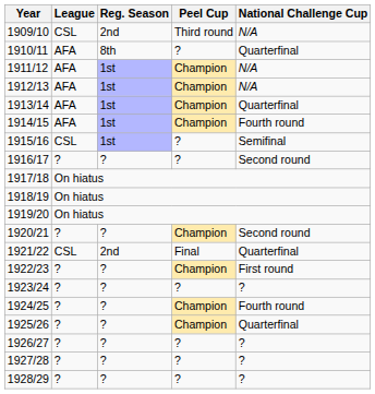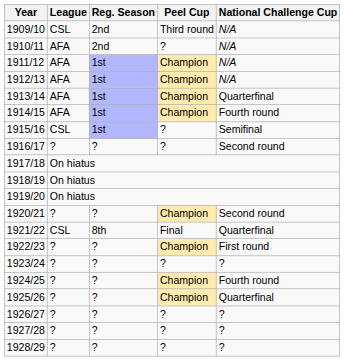 <table class="wikitable">
 <tr>
 <th>Year</th>
 <th>League</th>
 <th>Reg. Season</th>
 <th>Peel Cup</th>
 <th>National Challenge Cup</th>
 </tr>
 <tr>
 <td>1909/10</td>
 <td>CSL</td>
 <td>2nd</td>
 <td>Third round</td>
 <td><em>N/A</em></td>
 </tr>
 <tr>
 <td>1910/11</td>
 <td>AFA</td>
-<td>8th</td>
+<td>2nd</td>
 <td>?</td>
-<td>Quarterfinal</td>
+<td><em>N/A</em></td>
 </tr>
 <tr>
 <td>1911/12</td>
 <td>AFA</td>
 <td bgcolor="B3B7FF">1st</td>
 <td bgcolor="FFEBAD">Champion</td>
 <td><em>N/A</em></td>
 </tr>
 <tr>
 <td>1912/13</td>
 <td>AFA</td>
 <td bgcolor="B3B7FF">1st</td>
 <td bgcolor="FFEBAD">Champion</td>
 <td><em>N/A</em></td>
 </tr>
 <tr>
 <td>1913/14</td>
 <td>AFA</td>
 <td bgcolor="B3B7FF">1st</td>
 <td bgcolor="FFEBAD">Champion</td>
 <td>Quarterfinal</td>
 </tr>
 <tr>
 <td>1914/15</td>
 <td>AFA</td>
 <td bgcolor="B3B7FF">1st</td>
 <td bgcolor="FFEBAD">Champion</td>
 <td>Fourth round</td>
 </tr>
 <tr>
 <td>1915/16</td>
 <td>CSL</td>
 <td bgcolor="B3B7FF">1st</td>
 <td>?</td>
 <td>Semifinal</td>
 </tr>
 <tr>
 <td>1916/17</td>
 <td>?</td>
 <td>?</td>
 <td>?</td>
 <td>Second round</td>
 </tr>
 <tr>
 <td>1917/18</td>
 <td colspan=4>On hiatus</td>
 </tr>
 <tr>
 <td>1918/19</td>
 <td colspan=4>On hiatus</td>
 </tr>
 <tr>
 <td>1919/20</td>
 <td colspan=4>On hiatus</td>
 </tr>
 <tr>
 <td>1920/21</td>
 <td>?</td>
 <td>?</td>
 <td bgcolor="FFEBAD">Champion</td>
 <td>Second round</td>
 </tr>
 <tr>
 <td>1921/22</td>
 <td>CSL</td>
-<td>2nd</td>
+<td>8th</td>
 <td>Final</td>
 <td>Quarterfinal</td>
 </tr>
 <tr>
 <td>1922/23</td>
 <td>?</td>
 <td>?</td>
 <td bgcolor="FFEBAD">Champion</td>
 <td>First round</td>
 </tr>
 <tr>
 <td>1923/24</td>
 <td>?</td>
 <td>?</td>
 <td>?</td>
 <td>?</td>
 </tr>
 <tr>
 <td>1924/25</td>
 <td>?</td>
 <td>?</td>
 <td bgcolor="FFEBAD">Champion</td>
 <td>Fourth round</td>
 </tr>
 <tr>
 <td>1925/26</td>
 <td>?</td>
 <td>?</td>
 <td bgcolor="FFEBAD">Champion</td>
 <td>Quarterfinal</td>
 </tr>
 <tr>
 <td>1926/27</td>
 <td>?</td>
 <td>?</td>
 <td>?</td>
 <td>?</td>
 </tr>
 <tr>
 <td>1927/28</td>
 <td>?</td>
 <td>?</td>
 <td>?</td>
 <td>?</td>
 </tr>
 <tr>
 <td>1928/29</td>
 <td>?</td>
 <td>?</td>
 <td>?</td>
 <td>?</td>
 </tr>
 </table>
